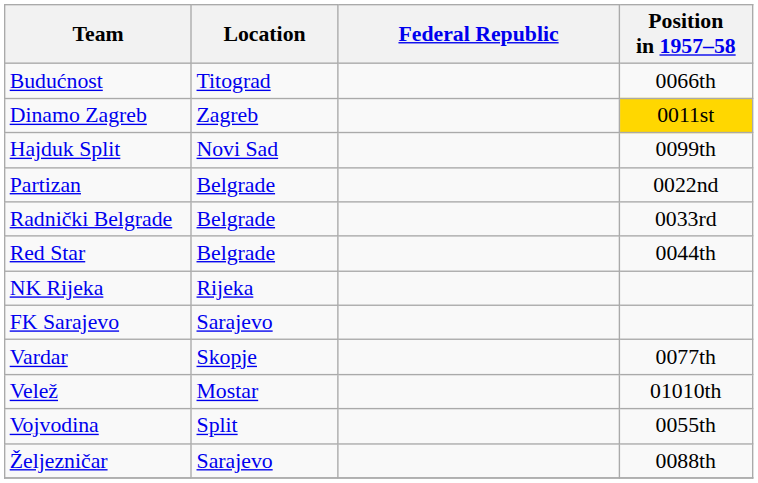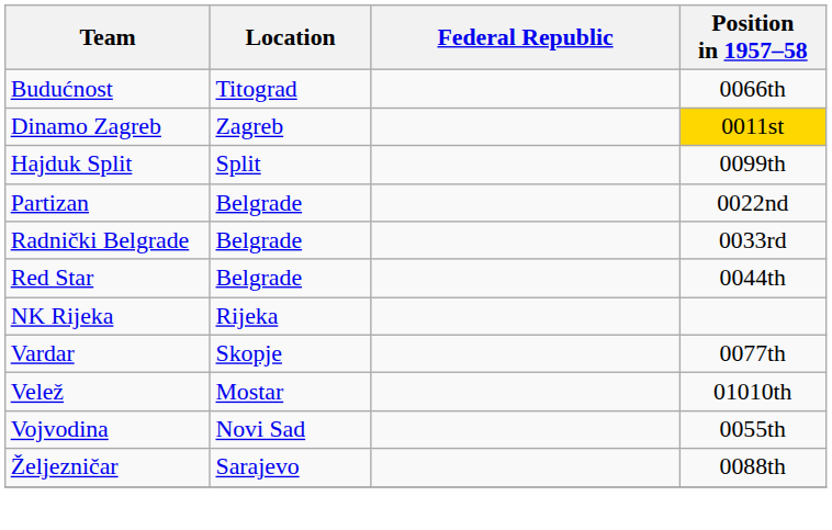 <table class="wikitable sortable" style="text-align: left;">
 <tr>
 <th width="130">Team</th>
 <th width="100">Location</th>
 <th width="200"><a href='#'>Federal Republic</a></th>
 <th width="90">Position<br>in <a href='#'>1957–58</a></th>
 </tr>
 <tr>
 <td><a href='#'>Budućnost</a></td>
 <td><a href='#'>Titograd</a></td>
 <td></td>
 <td style="text-align:center;"><span>006</span>6th</td>
 </tr>
 <tr>
 <td><a href='#'>Dinamo Zagreb</a></td>
 <td><a href='#'>Zagreb</a></td>
 <td></td>
 <td style="text-align:center;" bgcolor="gold"><span>001</span>1st</td>
 </tr>
 <tr>
 <td><a href='#'>Hajduk Split</a></td>
-<td><a href='#'>Novi Sad</a></td>
+<td><a href='#'>Split</a></td>
 <td></td>
 <td style="text-align:center;"><span>009</span>9th</td>
 </tr>
 <tr>
 <td><a href='#'>Partizan</a></td>
 <td><a href='#'>Belgrade</a></td>
 <td></td>
 <td style="text-align:center;"><span>002</span>2nd</td>
 </tr>
 <tr>
 <td><a href='#'>Radnički Belgrade</a></td>
 <td><a href='#'>Belgrade</a></td>
 <td></td>
 <td style="text-align:center;"><span>003</span>3rd</td>
 </tr>
 <tr>
 <td><a href='#'>Red Star</a></td>
 <td><a href='#'>Belgrade</a></td>
 <td></td>
 <td style="text-align:center;"><span>004</span>4th</td>
 </tr>
 <tr>
 <td><a href='#'>NK Rijeka</a></td>
 <td><a href='#'>Rijeka</a></td>
 <td></td>
 <td></td>
 </tr>
 <tr>
-<td><a href='#'>FK Sarajevo</a></td>
-<td><a href='#'>Sarajevo</a></td>
-<td></td>
-<td></td>
-</tr>
-<tr>
 <td><a href='#'>Vardar</a></td>
 <td><a href='#'>Skopje</a></td>
 <td></td>
 <td style="text-align:center;"><span>007</span>7th</td>
 </tr>
 <tr>
 <td><a href='#'>Velež</a></td>
 <td><a href='#'>Mostar</a></td>
 <td></td>
 <td style="text-align:center;"><span>010</span>10th</td>
 </tr>
 <tr>
 <td><a href='#'>Vojvodina</a></td>
-<td><a href='#'>Split</a></td>
+<td><a href='#'>Novi Sad</a></td>
 <td></td>
 <td style="text-align:center;"><span>005</span>5th</td>
 </tr>
 <tr>
 <td><a href='#'>Željezničar</a></td>
 <td><a href='#'>Sarajevo</a></td>
 <td></td>
 <td style="text-align:center;"><span>008</span>8th</td>
 </tr>
 <tr>
 </tr>
 </table>
